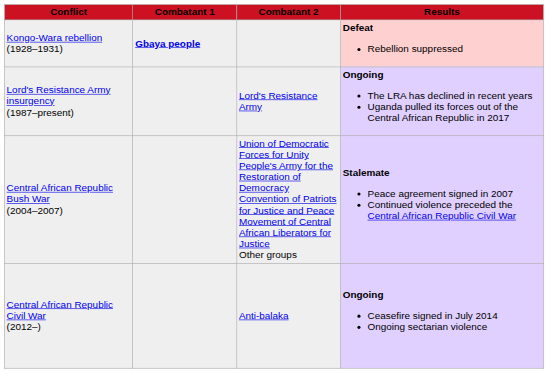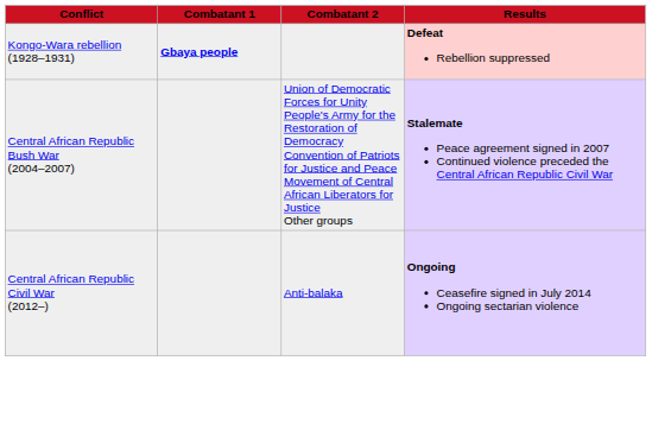 <table class="wikitable">
 <tr>
 <th rowspan="1" style="background:#CC1122" width="200px"><span>Conflict</span></th>
 <th rowspan="1" style="background:#CC1122" width="160px"><span>Combatant 1</span></th>
 <th rowspan="1" style="background:#CC1122" width="160px"><span>Combatant 2</span></th>
 <th rowspan="1" style="background:#CC1122" width="320px"><span>Results</span></th>
 </tr>
 <tr>
 <td style="background:#efefef"><a href='#'>Kongo-Wara rebellion</a><br>(1928–1931)</td>
 <td style="background:#efefef"><strong><a href='#'>Gbaya people</a></strong></td>
 <td style="background:#efefef"></td>
 <td style="background:#FFD0D0"><strong>Defeat</strong><br><ul><li>Rebellion suppressed</li></ul></td>
 </tr>
 <tr>
-<td style="background:#efefef"><a href='#'>Lord's Resistance Army insurgency</a> <br>(1987–present)</td>
-<td style="background:#efefef"><br><br><br><br><br></td>
-<td style="background:#efefef"> <a href='#'>Lord's Resistance Army</a></td>
-<td style="background:#E0D0FF"><strong>Ongoing</strong><br><ul><li>The LRA has declined in recent years</li><li>Uganda pulled its forces out of the Central African Republic in 2017</li></ul></td>
-</tr>
-<tr>
 <td style="background:#efefef"><a href='#'>Central African Republic Bush War</a><br>(2004–2007)</td>
 <td style="background:#efefef"><br><br></td>
 <td style="background:#efefef"><a href='#'>Union of Democratic Forces for Unity</a><br><a href='#'>People's Army for the Restoration of Democracy</a><br><a href='#'>Convention of Patriots for Justice and Peace</a><br><a href='#'>Movement of Central African Liberators for Justice</a><br>Other groups</td>
 <td style="background:#E0D0FF"><strong>Stalemate</strong><br><ul><li>Peace agreement signed in 2007</li><li>Continued violence preceded the <a href='#'>Central African Republic Civil War</a></li></ul></td>
 </tr>
 <tr>
 <td style="background:#efefef"><a href='#'>Central African Republic Civil War</a><br>(2012–)</td>
 <td style="background:#efefef"><br><br><br><br><br><br><br><br><br></td>
 <td style="background:#efefef"><a href='#'>Anti-balaka</a></td>
 <td style="background:#E0D0FF"><strong>Ongoing</strong><br><ul><li>Ceasefire signed in July 2014</li><li>Ongoing sectarian violence</li></ul></td>
 </tr>
 </table>
